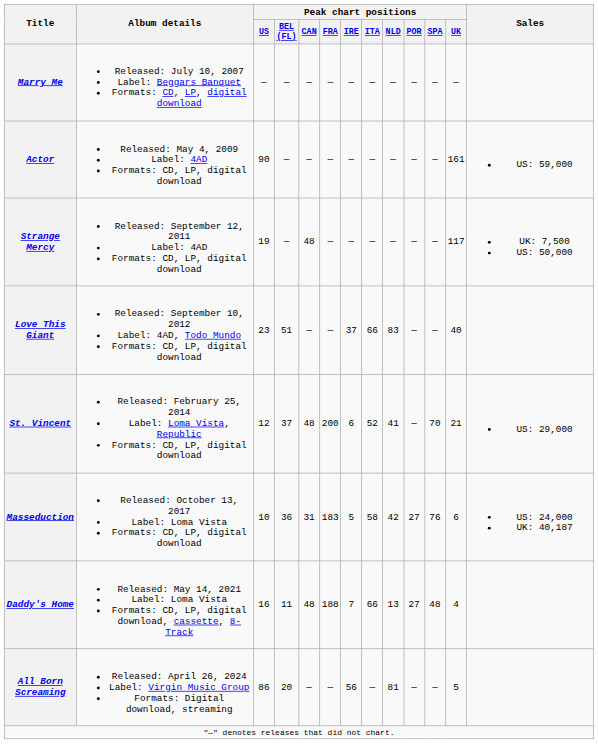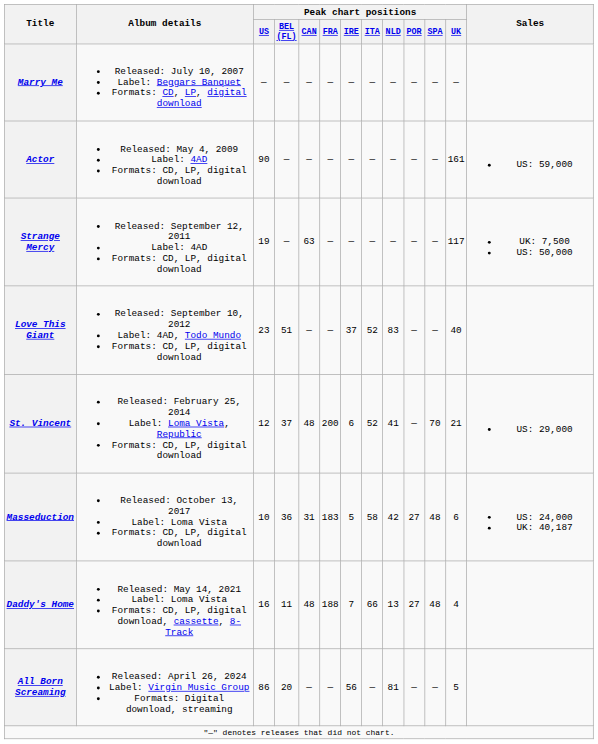 <table class="wikitable plainrowheaders" style="text-align:center;">
 <tr>
 <th scope="col" rowspan="2" style="width:33px;">Title</th>
 <th scope="col" rowspan="2" style="width:240px;">Album details</th>
 <th scope="col" colspan="10" style="width:33px;">Peak chart positions</th>
 <th scope="col" rowspan="2" style="width:170px;">Sales</th>
 </tr>
 <tr>
 <th scope="col" style="width:2em;font-size:90%"><a href='#'>US</a><br></th>
 <th scope="col" style="width:2em;font-size:90%"><a href='#'>BEL (FL)</a><br></th>
 <th scope="col" style="width:2em;font-size:90%"><a href='#'>CAN</a><br></th>
 <th scope="col" style="width:2em;font-size:90%"><a href='#'>FRA</a><br></th>
 <th scope="col" style="width:2em;font-size:90%"><a href='#'>IRE</a><br></th>
 <th scope="col" style="width:2em;font-size:90%"><a href='#'>ITA</a><br></th>
 <th scope="col" style="width:2em;font-size:90%"><a href='#'>NLD</a><br></th>
 <th scope="col" style="width:2em;font-size:90%"><a href='#'>POR</a><br></th>
 <th scope="col" style="width:2em;font-size:90%"><a href='#'>SPA</a><br></th>
 <th scope="col" style="width:2em;font-size:90%"><a href='#'>UK</a><br></th>
 </tr>
 <tr>
 <th scope="row"><em><a href='#'>Marry Me</a></em></th>
 <td><br><ul><li>Released: July 10, 2007</li><li>Label: <a href='#'>Beggars Banquet</a></li><li>Formats: <a href='#'>CD</a>, <a href='#'>LP</a>, <a href='#'>digital download</a></li></ul></td>
 <td>—</td>
 <td>—</td>
 <td>—</td>
 <td>—</td>
 <td>—</td>
 <td>—</td>
 <td>—</td>
 <td>—</td>
 <td>—</td>
 <td>—</td>
 <td></td>
 </tr>
 <tr>
 <th scope="row"><em><a href='#'>Actor</a></em></th>
 <td><br><ul><li>Released: May 4, 2009</li><li>Label: <a href='#'>4AD</a></li><li>Formats: CD, LP, digital download</li></ul></td>
 <td>90</td>
 <td>—</td>
 <td>—</td>
 <td>—</td>
 <td>—</td>
 <td>—</td>
 <td>—</td>
 <td>—</td>
 <td>—</td>
 <td>161</td>
 <td><br><ul><li>US: 59,000</li></ul></td>
 </tr>
 <tr>
 <th scope="row"><em><a href='#'>Strange Mercy</a></em></th>
 <td><br><ul><li>Released: September 12, 2011</li><li>Label: 4AD</li><li>Formats: CD, LP, digital download</li></ul></td>
 <td>19</td>
 <td>—</td>
-<td>48</td>
+<td>63</td>
 <td>—</td>
 <td>—</td>
 <td>—</td>
 <td>—</td>
 <td>—</td>
 <td>—</td>
 <td>117</td>
 <td><br><ul><li>UK: 7,500</li><li>US: 50,000</li></ul></td>
 </tr>
 <tr>
 <th scope="row"><em><a href='#'>Love This Giant</a></em> </th>
 <td><br><ul><li>Released: September 10, 2012</li><li>Label: 4AD, <a href='#'>Todo Mundo</a></li><li>Formats: CD, LP, digital download</li></ul></td>
 <td>23</td>
 <td>51</td>
 <td>—</td>
 <td>—</td>
 <td>37</td>
-<td>66</td>
+<td>52</td>
 <td>83</td>
 <td>—</td>
 <td>—</td>
 <td>40</td>
 <td></td>
 </tr>
 <tr>
 <th scope="row"><em><a href='#'>St. Vincent</a></em></th>
 <td><br><ul><li>Released: February 25, 2014</li><li>Label: <a href='#'>Loma Vista</a>, <a href='#'>Republic</a></li><li>Formats: CD, LP, digital download</li></ul></td>
 <td>12</td>
 <td>37</td>
 <td>48</td>
 <td>200</td>
 <td>6</td>
 <td>52</td>
 <td>41</td>
 <td>—</td>
 <td>70</td>
 <td>21</td>
 <td><br><ul><li>US: 29,000</li></ul></td>
 </tr>
 <tr>
 <th scope="row"><em><a href='#'>Masseduction</a></em></th>
 <td><br><ul><li>Released: October 13, 2017</li><li>Label: Loma Vista</li><li>Formats: CD, LP, digital download</li></ul></td>
 <td>10</td>
 <td>36</td>
 <td>31</td>
 <td>183</td>
 <td>5</td>
 <td>58</td>
 <td>42</td>
 <td>27</td>
-<td>76</td>
+<td>48</td>
 <td>6</td>
 <td><br><ul><li>US: 24,000</li><li>UK: 40,187</li></ul></td>
 </tr>
 <tr>
 <th scope="row"><em><a href='#'>Daddy's Home</a></em></th>
 <td><br><ul><li>Released: May 14, 2021</li><li>Label: Loma Vista</li><li>Formats: CD, LP, digital download, <a href='#'>cassette</a>, <a href='#'>8-Track</a></li></ul></td>
 <td>16</td>
 <td>11</td>
 <td>48</td>
 <td>188</td>
 <td>7</td>
 <td>66</td>
 <td>13</td>
 <td>27</td>
 <td>48</td>
 <td>4</td>
 <td></td>
 </tr>
 <tr>
 <th scope="row"><em><a href='#'>All Born Screaming</a></em></th>
 <td><br><ul><li>Released: April 26, 2024</li><li>Label: <a href='#'>Virgin Music Group</a></li><li>Formats: Digital download, streaming</li></ul></td>
 <td>86</td>
 <td>20</td>
 <td>—</td>
 <td>—</td>
 <td>56<br></td>
 <td>—</td>
 <td>81</td>
 <td>—</td>
 <td>—</td>
 <td>5</td>
 <td></td>
 </tr>
 <tr>
 <td colspan="19" style="text-align:center; font-size:85%;">"—" denotes releases that did not chart.</td>
 </tr>
 </table>
